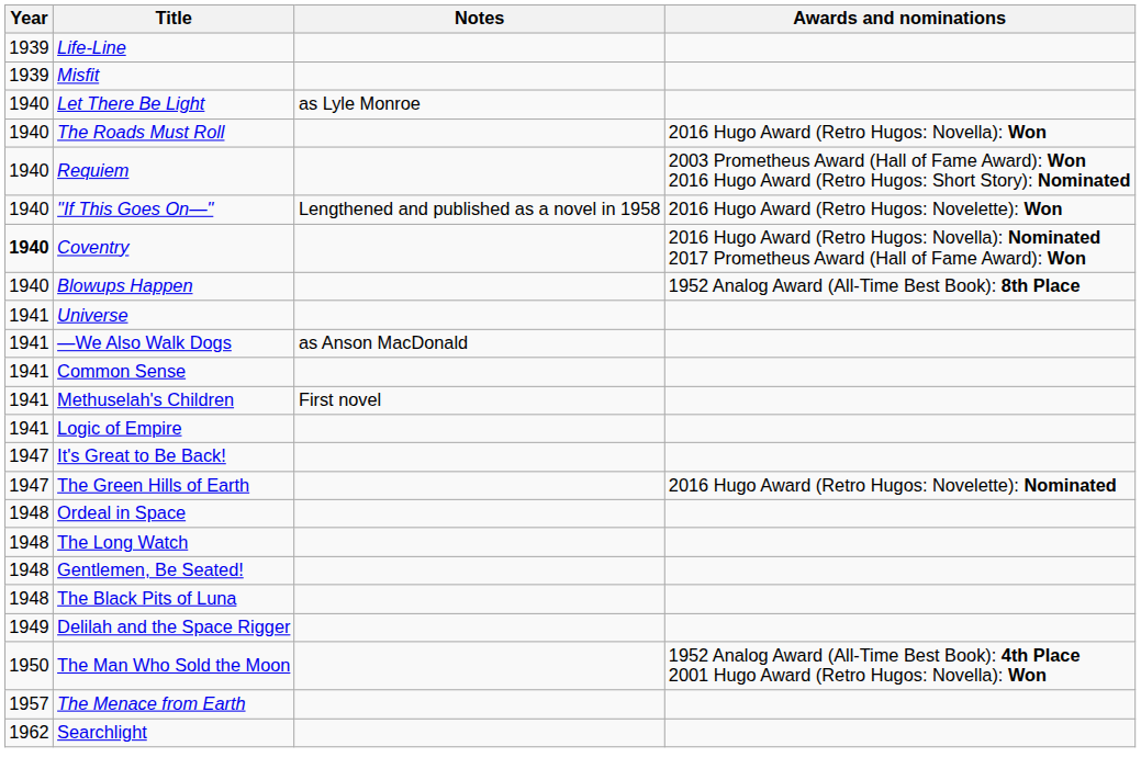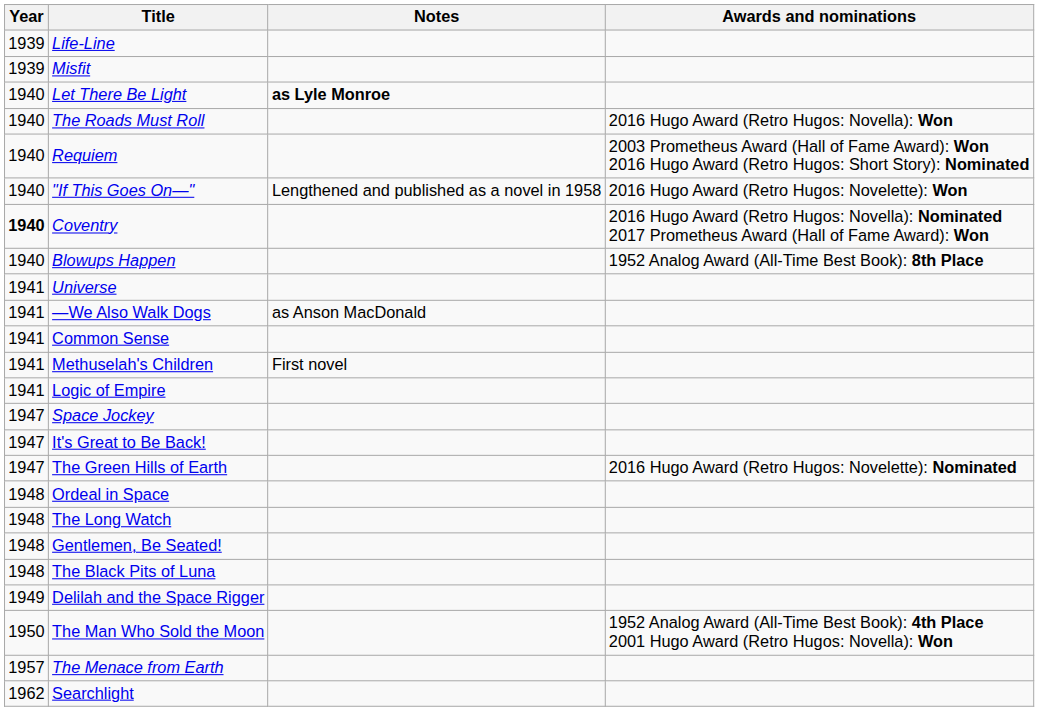 <table class="wikitable">
 <tr>
 <th>Year</th>
 <th>Title</th>
 <th>Notes</th>
 <th>Awards and nominations</th>
 </tr>
 <tr>
 <td>1939</td>
 <td><em><a href='#'>Life-Line</a></em></td>
 <td></td>
 <td></td>
 </tr>
 <tr>
 <td>1939</td>
 <td><em><a href='#'>Misfit</a></em></td>
 <td></td>
 <td></td>
 </tr>
 <tr>
 <td>1940</td>
 <td><em><a href='#'>Let There Be Light</a></em></td>
-<td>as Lyle Monroe</td>
+<td><strong>as Lyle Monroe</strong></td>
 <td></td>
 </tr>
 <tr>
 <td>1940</td>
 <td><em><a href='#'>The Roads Must Roll</a></em></td>
 <td></td>
 <td>2016 Hugo Award (Retro Hugos: Novella): <strong>Won</strong></td>
 </tr>
 <tr>
 <td>1940</td>
 <td><em><a href='#'>Requiem</a></em></td>
 <td></td>
 <td>2003 Prometheus Award (Hall of Fame Award): <strong>Won</strong><br>2016 Hugo Award (Retro Hugos: Short Story): <strong>Nominated</strong></td>
 </tr>
 <tr>
 <td>1940</td>
 <td><em><a href='#'>"If This Goes On—"</a></em></td>
 <td>Lengthened and published as a novel in 1958</td>
 <td>2016 Hugo Award (Retro Hugos: Novelette): <strong>Won</strong></td>
 </tr>
 <tr>
 <td><strong>1940</strong></td>
 <td><em><a href='#'>Coventry</a></em></td>
 <td></td>
 <td>2016 Hugo Award (Retro Hugos: Novella): <strong>Nominated</strong><br>2017 Prometheus Award (Hall of Fame Award): <strong>Won</strong></td>
 </tr>
 <tr>
 <td>1940</td>
 <td><em><a href='#'>Blowups Happen</a></em></td>
 <td></td>
 <td>1952 Analog Award (All-Time Best Book): <strong>8th Place</strong></td>
 </tr>
 <tr>
 <td>1941</td>
 <td><em><a href='#'>Universe</a></em></td>
 <td></td>
 <td></td>
 </tr>
 <tr>
 <td>1941</td>
 <td><a href='#'>—We Also Walk Dogs</a></td>
 <td>as Anson MacDonald</td>
 <td></td>
 </tr>
 <tr>
 <td>1941</td>
 <td><a href='#'>Common Sense</a></td>
 <td></td>
 <td></td>
 </tr>
 <tr>
 <td>1941</td>
 <td><a href='#'>Methuselah's Children</a></td>
 <td>First novel</td>
 <td></td>
 </tr>
 <tr>
 <td>1941</td>
 <td><a href='#'>Logic of Empire</a></td>
 <td></td>
 <td></td>
 </tr>
 <tr>
 <td>1947</td>
+<td><em><a href='#'>Space Jockey</a></em></td>
+<td></td>
+<td></td>
+</tr>
+<tr>
+<td>1947</td>
 <td><a href='#'>It's Great to Be Back!</a></td>
 <td></td>
 <td></td>
 </tr>
 <tr>
 <td>1947</td>
 <td><a href='#'>The Green Hills of Earth</a></td>
 <td></td>
 <td>2016 Hugo Award (Retro Hugos: Novelette): <strong>Nominated</strong></td>
 </tr>
 <tr>
 <td>1948</td>
 <td><a href='#'>Ordeal in Space</a></td>
 <td></td>
 <td></td>
 </tr>
 <tr>
 <td>1948</td>
 <td><a href='#'>The Long Watch</a></td>
 <td></td>
 <td></td>
 </tr>
 <tr>
 <td>1948</td>
 <td><a href='#'>Gentlemen, Be Seated!</a></td>
 <td></td>
 <td></td>
 </tr>
 <tr>
 <td>1948</td>
 <td><a href='#'>The Black Pits of Luna</a></td>
 <td></td>
 <td></td>
 </tr>
 <tr>
 <td>1949</td>
 <td><a href='#'>Delilah and the Space Rigger</a></td>
 <td></td>
 <td></td>
 </tr>
 <tr>
 <td>1950</td>
 <td><a href='#'>The Man Who Sold the Moon</a></td>
 <td></td>
 <td>1952 Analog Award (All-Time Best Book): <strong>4th Place</strong><br>2001 Hugo Award (Retro Hugos: Novella): <strong>Won</strong></td>
 </tr>
 <tr>
 <td>1957</td>
 <td><em><a href='#'>The Menace from Earth</a></em></td>
 <td></td>
 <td></td>
 </tr>
 <tr>
 <td>1962</td>
 <td><a href='#'>Searchlight</a></td>
 <td></td>
 <td></td>
 </tr>
 </table>
